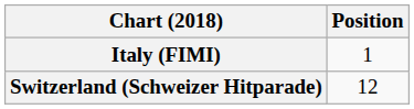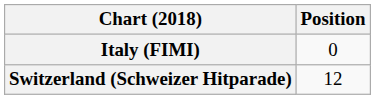 <table class="wikitable plainrowheaders" style="text-align:center;">
 <tr>
 <th>Chart (2018)</th>
 <th>Position</th>
 </tr>
 <tr>
 <th scope="row">Italy (FIMI)</th>
-<td>1</td>
+<td>0</td>
 </tr>
 <tr>
 <th scope="row">Switzerland (Schweizer Hitparade)</th>
 <td>12</td>
 </tr>
 </table>
